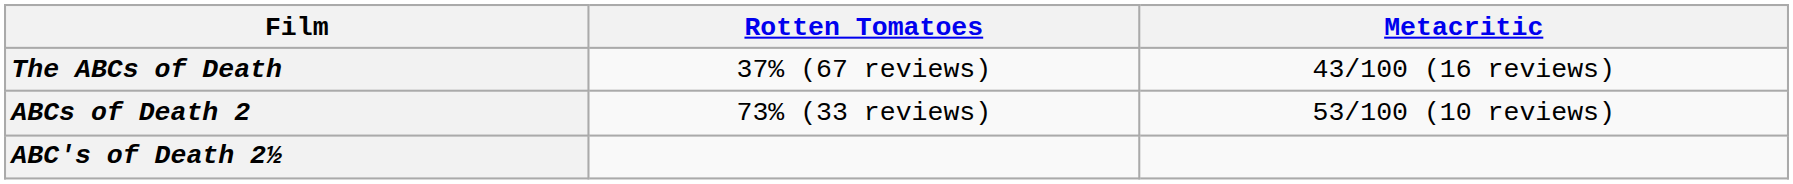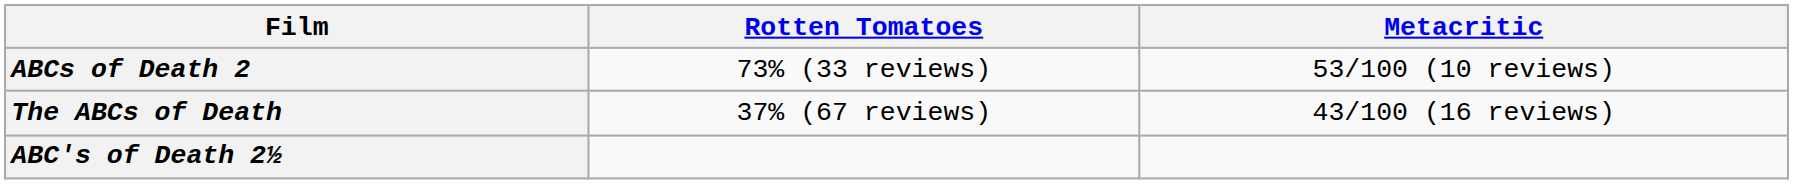 <table class="wikitable sortable" width=99% border="1" style="text-align: center;">
 <tr>
 <th>Film</th>
 <th><a href='#'>Rotten Tomatoes</a></th>
 <th><a href='#'>Metacritic</a></th>
 </tr>
 <tr>
+<th style="text-align: left;"><em>ABCs of Death 2</em></th>
+<td>73% (33 reviews)</td>
+<td>53/100 (10 reviews)</td>
+</tr>
+<tr>
 <th style="text-align: left;"><em>The ABCs of Death</em></th>
 <td>37% (67 reviews)</td>
 <td>43/100 (16 reviews) </td>
-</tr>
-<tr>
-<th style="text-align: left;"><em>ABCs of Death 2</em></th>
-<td>73% (33 reviews)</td>
-<td>53/100 (10 reviews)</td>
 </tr>
 <tr>
 <th style="text-align: left;"><em>ABC's of Death 2½</em></th>
 <td></td>
 <td></td>
 </tr>
 </table>
